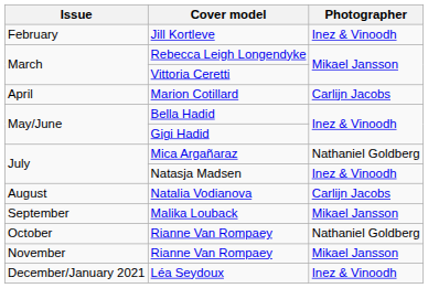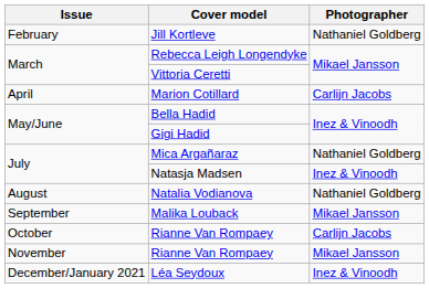 <table class="sortable wikitable">
 <tr>
 <th>Issue</th>
 <th>Cover model</th>
 <th>Photographer</th>
 </tr>
 <tr>
 <td>February</td>
 <td><a href='#'>Jill Kortleve</a></td>
-<td><a href='#'>Inez & Vinoodh</a></td>
+<td>Nathaniel Goldberg</td>
 </tr>
 <tr>
 <td rowspan="2">March</td>
 <td><a href='#'>Rebecca Leigh Longendyke</a></td>
 <td rowspan="2"><a href='#'>Mikael Jansson</a></td>
 </tr>
 <tr>
 <td><a href='#'>Vittoria Ceretti</a></td>
 </tr>
 <tr>
 <td>April</td>
 <td><a href='#'>Marion Cotillard</a></td>
 <td><a href='#'>Carlijn Jacobs</a></td>
 </tr>
 <tr>
 <td rowspan="2">May/June</td>
 <td><a href='#'>Bella Hadid</a></td>
 <td rowspan="2"><a href='#'>Inez & Vinoodh</a></td>
 </tr>
 <tr>
 <td><a href='#'>Gigi Hadid</a></td>
 </tr>
 <tr>
 <td rowspan="2">July</td>
 <td><a href='#'>Mica Argañaraz</a></td>
 <td>Nathaniel Goldberg</td>
 </tr>
 <tr>
 <td>Natasja Madsen</td>
 <td><a href='#'>Inez & Vinoodh</a></td>
 </tr>
 <tr>
 <td>August</td>
 <td><a href='#'>Natalia Vodianova</a></td>
-<td><a href='#'>Carlijn Jacobs</a></td>
+<td>Nathaniel Goldberg</td>
 </tr>
 <tr>
 <td>September</td>
 <td><a href='#'>Malika Louback</a></td>
 <td><a href='#'>Mikael Jansson</a></td>
 </tr>
 <tr>
 <td>October</td>
 <td><a href='#'>Rianne Van Rompaey</a></td>
-<td>Nathaniel Goldberg</td>
+<td><a href='#'>Carlijn Jacobs</a></td>
 </tr>
 <tr>
 <td>November</td>
 <td><a href='#'>Rianne Van Rompaey</a></td>
 <td><a href='#'>Mikael Jansson</a></td>
 </tr>
 <tr>
 <td>December/January 2021</td>
 <td><a href='#'>Léa Seydoux</a></td>
 <td><a href='#'>Inez & Vinoodh</a></td>
 </tr>
 </table>
